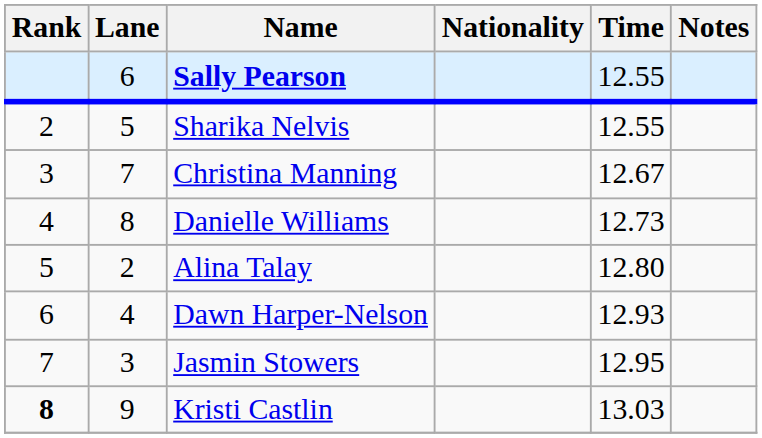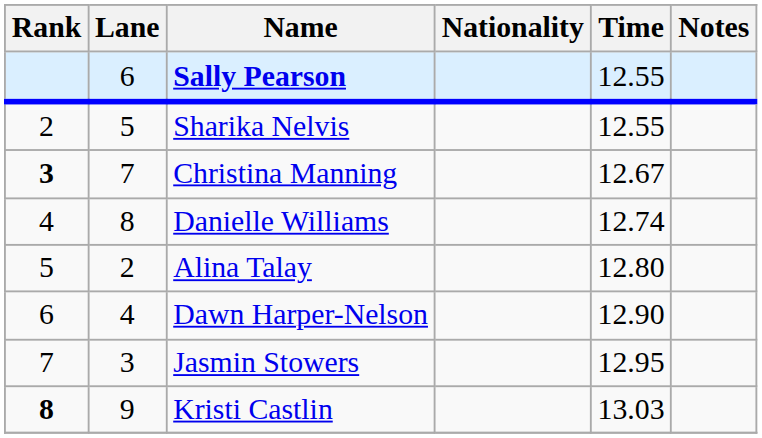 <table class="wikitable sortable" style="text-align:center">
 <tr>
 <th>Rank</th>
 <th>Lane</th>
 <th>Name</th>
 <th>Nationality</th>
 <th>Time</th>
 <th>Notes</th>
 </tr>
 <tr bgcolor=#daefff>
 <td></td>
 <td>6</td>
 <td align=left><strong><a href='#'>Sally Pearson</a></strong></td>
 <td align=left><strong></strong></td>
 <td>12.55</td>
 <td></td>
 </tr>
 <tr style="border-top:3px solid blue;">
 <td>2</td>
 <td>5</td>
 <td align=left><a href='#'>Sharika Nelvis</a></td>
 <td align=left></td>
 <td>12.55</td>
 <td></td>
 </tr>
 <tr>
-<td>3</td>
+<td><strong>3</strong></td>
 <td>7</td>
 <td align=left><a href='#'>Christina Manning</a></td>
 <td align=left></td>
 <td>12.67</td>
 <td></td>
 </tr>
 <tr>
 <td>4</td>
 <td>8</td>
 <td align=left><a href='#'>Danielle Williams</a></td>
 <td align=left></td>
-<td>12.73</td>
+<td>12.74</td>
 <td></td>
 </tr>
 <tr>
 <td>5</td>
 <td>2</td>
 <td align=left><a href='#'>Alina Talay</a></td>
 <td align=left></td>
 <td>12.80</td>
 <td></td>
 </tr>
 <tr>
 <td>6</td>
 <td>4</td>
 <td align=left><a href='#'>Dawn Harper-Nelson</a></td>
 <td align=left></td>
-<td>12.93</td>
+<td>12.90</td>
 <td></td>
 </tr>
 <tr>
 <td>7</td>
 <td>3</td>
 <td align=left><a href='#'>Jasmin Stowers</a></td>
 <td align=left></td>
 <td>12.95</td>
 <td></td>
 </tr>
 <tr>
 <td><strong>8</strong></td>
 <td>9</td>
 <td align=left><a href='#'>Kristi Castlin</a></td>
 <td align=left></td>
 <td>13.03</td>
 <td></td>
 </tr>
 <tr>
 </tr>
 </table>
